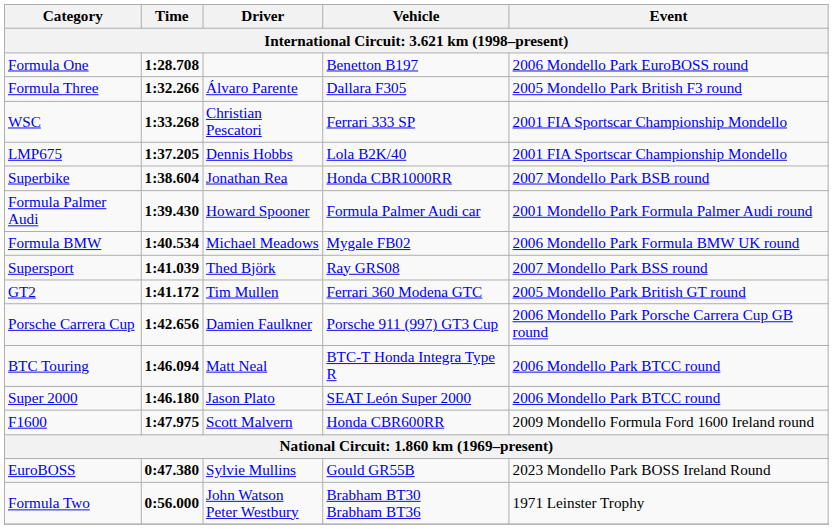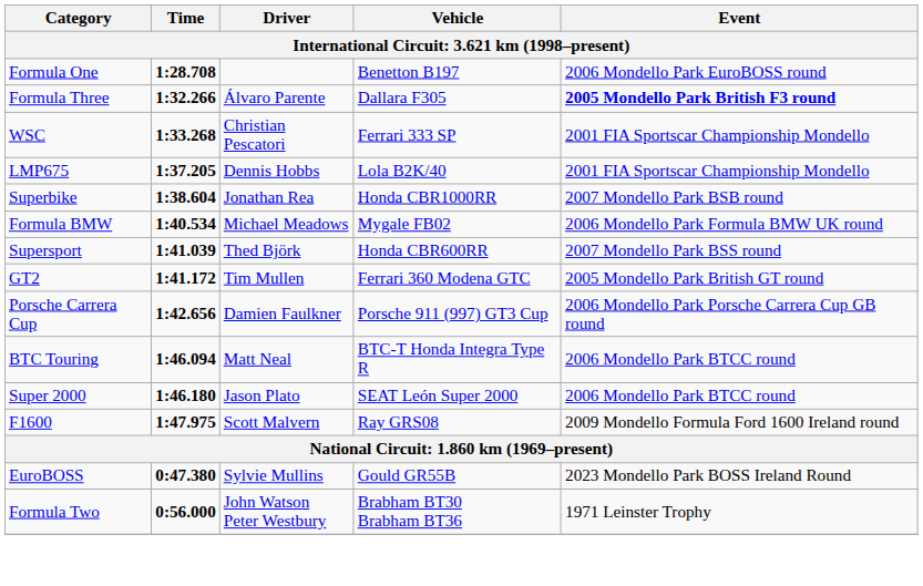 <table class="wikitable">
 <tr>
 <th>Category</th>
 <th>Time</th>
 <th>Driver</th>
 <th>Vehicle</th>
 <th>Event</th>
 </tr>
 <tr>
 <th colspan=5>International Circuit: 3.621 km (1998–present)</th>
 </tr>
 <tr>
 <td><a href='#'>Formula One</a></td>
 <td><strong>1:28.708</strong></td>
 <td></td>
 <td><a href='#'>Benetton B197</a></td>
 <td><a href='#'>2006 Mondello Park EuroBOSS round</a></td>
 </tr>
 <tr>
 <td><a href='#'>Formula Three</a></td>
 <td><strong>1:32.266</strong></td>
 <td><a href='#'>Álvaro Parente</a></td>
 <td><a href='#'>Dallara F305</a></td>
-<td><a href='#'>2005 Mondello Park British F3 round</a></td>
+<td><strong><a href='#'>2005 Mondello Park British F3 round</a></strong></td>
 </tr>
 <tr>
 <td><a href='#'>WSC</a></td>
 <td><strong>1:33.268</strong></td>
 <td><a href='#'>Christian Pescatori</a></td>
 <td><a href='#'>Ferrari 333 SP</a></td>
 <td><a href='#'>2001 FIA Sportscar Championship Mondello</a></td>
 </tr>
 <tr>
 <td><a href='#'>LMP675</a></td>
 <td><strong>1:37.205</strong></td>
 <td><a href='#'>Dennis Hobbs</a></td>
 <td><a href='#'>Lola B2K/40</a></td>
 <td><a href='#'>2001 FIA Sportscar Championship Mondello</a></td>
 </tr>
 <tr>
 <td><a href='#'>Superbike</a></td>
 <td><strong>1:38.604</strong></td>
 <td><a href='#'>Jonathan Rea</a></td>
 <td><a href='#'>Honda CBR1000RR</a></td>
 <td><a href='#'>2007 Mondello Park BSB round</a></td>
 </tr>
 <tr>
-<td><a href='#'>Formula Palmer Audi</a></td>
-<td><strong>1:39.430</strong></td>
-<td><a href='#'>Howard Spooner</a></td>
-<td><a href='#'>Formula Palmer Audi car</a></td>
-<td><a href='#'>2001 Mondello Park Formula Palmer Audi round</a></td>
-</tr>
-<tr>
 <td><a href='#'>Formula BMW</a></td>
 <td><strong>1:40.534</strong></td>
 <td><a href='#'>Michael Meadows</a></td>
 <td><a href='#'>Mygale FB02</a></td>
 <td><a href='#'>2006 Mondello Park Formula BMW UK round</a></td>
 </tr>
 <tr>
 <td><a href='#'>Supersport</a></td>
 <td><strong>1:41.039</strong></td>
 <td><a href='#'>Thed Björk</a></td>
-<td><a href='#'>Ray GRS08</a></td>
+<td><a href='#'>Honda CBR600RR</a></td>
 <td><a href='#'>2007 Mondello Park BSS round</a></td>
 </tr>
 <tr>
 <td><a href='#'>GT2</a></td>
 <td><strong>1:41.172</strong></td>
 <td><a href='#'>Tim Mullen</a></td>
 <td><a href='#'>Ferrari 360 Modena GTC</a></td>
 <td><a href='#'>2005 Mondello Park British GT round</a></td>
 </tr>
 <tr>
 <td><a href='#'>Porsche Carrera Cup</a></td>
 <td><strong>1:42.656</strong></td>
 <td><a href='#'>Damien Faulkner</a></td>
 <td><a href='#'>Porsche 911 (997) GT3 Cup</a></td>
 <td><a href='#'>2006 Mondello Park Porsche Carrera Cup GB round</a></td>
 </tr>
 <tr>
 <td><a href='#'>BTC Touring</a></td>
 <td><strong>1:46.094</strong></td>
 <td><a href='#'>Matt Neal</a></td>
 <td><a href='#'>BTC-T Honda Integra Type R</a></td>
 <td><a href='#'>2006 Mondello Park BTCC round</a></td>
 </tr>
 <tr>
 <td><a href='#'>Super 2000</a></td>
 <td><strong>1:46.180</strong></td>
 <td><a href='#'>Jason Plato</a></td>
 <td><a href='#'>SEAT León Super 2000</a></td>
 <td><a href='#'>2006 Mondello Park BTCC round</a></td>
 </tr>
 <tr>
 <td><a href='#'>F1600</a></td>
 <td><strong>1:47.975</strong></td>
 <td><a href='#'>Scott Malvern</a></td>
-<td><a href='#'>Honda CBR600RR</a></td>
+<td><a href='#'>Ray GRS08</a></td>
 <td>2009 Mondello Formula Ford 1600 Ireland round</td>
 </tr>
 <tr>
 <th colspan=5>National Circuit: 1.860 km (1969–present)</th>
 </tr>
 <tr>
 <td><a href='#'>EuroBOSS</a></td>
 <td><strong>0:47.380</strong></td>
 <td><a href='#'>Sylvie Mullins</a></td>
 <td><a href='#'>Gould GR55B</a></td>
 <td>2023 Mondello Park BOSS Ireland Round</td>
 </tr>
 <tr>
 <td><a href='#'>Formula Two</a></td>
 <td><strong>0:56.000</strong></td>
 <td><a href='#'>John Watson</a><br><a href='#'>Peter Westbury</a></td>
 <td><a href='#'>Brabham BT30</a><br><a href='#'>Brabham BT36</a></td>
 <td>1971 Leinster Trophy</td>
 </tr>
 <tr>
 </tr>
 </table>
